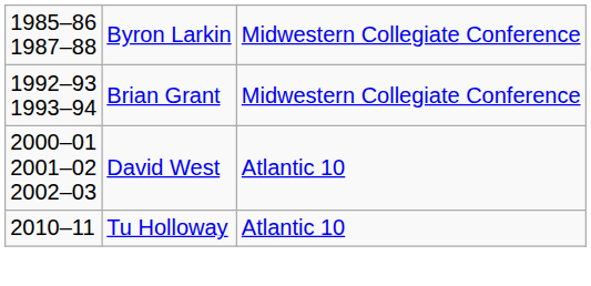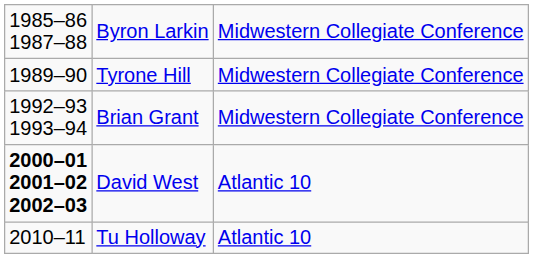 <table class="wikitable">
 <tr>
 <td>1985–86 <br> 1987–88</td>
 <td><a href='#'>Byron Larkin</a></td>
+<td><a href='#'>Midwestern Collegiate Conference</a></td>
+</tr>
+<tr>
+<td>1989–90</td>
+<td><a href='#'>Tyrone Hill</a></td>
 <td><a href='#'>Midwestern Collegiate Conference</a></td>
 </tr>
 <tr>
 <td>1992–93 <br> 1993–94</td>
 <td><a href='#'>Brian Grant</a></td>
 <td><a href='#'>Midwestern Collegiate Conference</a></td>
 </tr>
 <tr>
-<td>2000–01 <br> 2001–02 <br> 2002–03</td>
+<td><strong>2000–01 <br> 2001–02 <br> 2002–03</strong></td>
 <td><a href='#'>David West</a></td>
 <td><a href='#'>Atlantic 10</a></td>
 </tr>
 <tr>
 <td>2010–11</td>
 <td><a href='#'>Tu Holloway</a></td>
 <td><a href='#'>Atlantic 10</a></td>
 </tr>
 </table>
